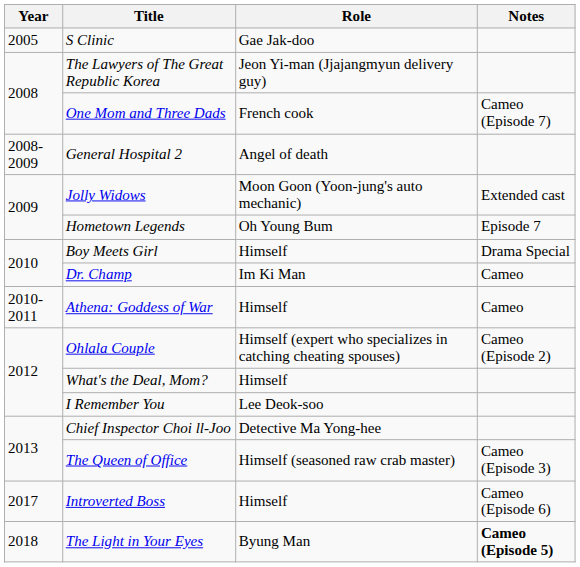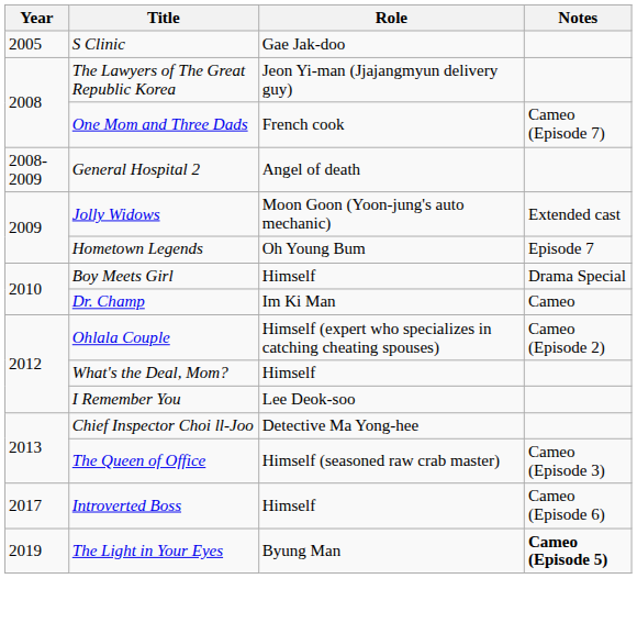 <table class="wikitable">
 <tr>
 <th>Year</th>
 <th>Title</th>
 <th>Role</th>
 <th>Notes</th>
 </tr>
 <tr>
 <td>2005</td>
 <td><em>S Clinic</em></td>
 <td>Gae Jak-doo</td>
 <td></td>
 </tr>
 <tr>
 <td rowspan=2>2008</td>
 <td><em>The Lawyers of The Great Republic Korea</em></td>
 <td>Jeon Yi-man (Jjajangmyun delivery guy)</td>
 <td></td>
 </tr>
 <tr>
 <td><em><a href='#'>One Mom and Three Dads</a></em></td>
 <td>French cook</td>
 <td>Cameo (Episode 7)</td>
 </tr>
 <tr>
 <td>2008-2009</td>
 <td><em>General Hospital 2</em></td>
 <td>Angel of death</td>
 <td></td>
 </tr>
 <tr>
 <td rowspan=2>2009</td>
 <td><em><a href='#'>Jolly Widows</a></em></td>
 <td>Moon Goon (Yoon-jung's auto mechanic)</td>
 <td>Extended cast</td>
 </tr>
 <tr>
 <td><em>Hometown Legends</em></td>
 <td>Oh Young Bum</td>
 <td>Episode 7</td>
 </tr>
 <tr>
 <td rowspan=2>2010</td>
 <td><em>Boy Meets Girl</em></td>
 <td>Himself</td>
 <td>Drama Special</td>
 </tr>
 <tr>
 <td><em><a href='#'>Dr. Champ</a></em></td>
 <td>Im Ki Man</td>
 <td>Cameo</td>
 </tr>
 <tr>
-<td>2010-2011</td>
-<td><em><a href='#'>Athena: Goddess of War</a></em></td>
-<td>Himself</td>
-<td>Cameo</td>
-</tr>
-<tr>
 <td rowspan=3>2012</td>
 <td><em><a href='#'>Ohlala Couple</a></em></td>
 <td>Himself (expert who specializes in catching cheating spouses)</td>
 <td>Cameo (Episode 2)</td>
 </tr>
 <tr>
 <td><em>What's the Deal, Mom?</em></td>
 <td>Himself</td>
 <td></td>
 </tr>
 <tr>
 <td><em>I Remember You</em></td>
 <td>Lee Deok-soo</td>
 <td></td>
 </tr>
 <tr>
 <td rowspan=2>2013</td>
 <td><em>Chief Inspector Choi ll-Joo</em></td>
 <td>Detective Ma Yong-hee</td>
 <td></td>
 </tr>
 <tr>
 <td><em><a href='#'>The Queen of Office</a></em></td>
 <td>Himself (seasoned raw crab master)</td>
 <td>Cameo (Episode 3)</td>
 </tr>
 <tr>
 <td>2017</td>
 <td><em><a href='#'>Introverted Boss</a></em></td>
 <td>Himself</td>
 <td>Cameo (Episode 6)</td>
 </tr>
 <tr>
-<td>2018</td>
+<td>2019</td>
 <td><em><a href='#'>The Light in Your Eyes</a></em></td>
 <td>Byung Man</td>
 <td><strong>Cameo (Episode 5)</strong></td>
 </tr>
 </table>
